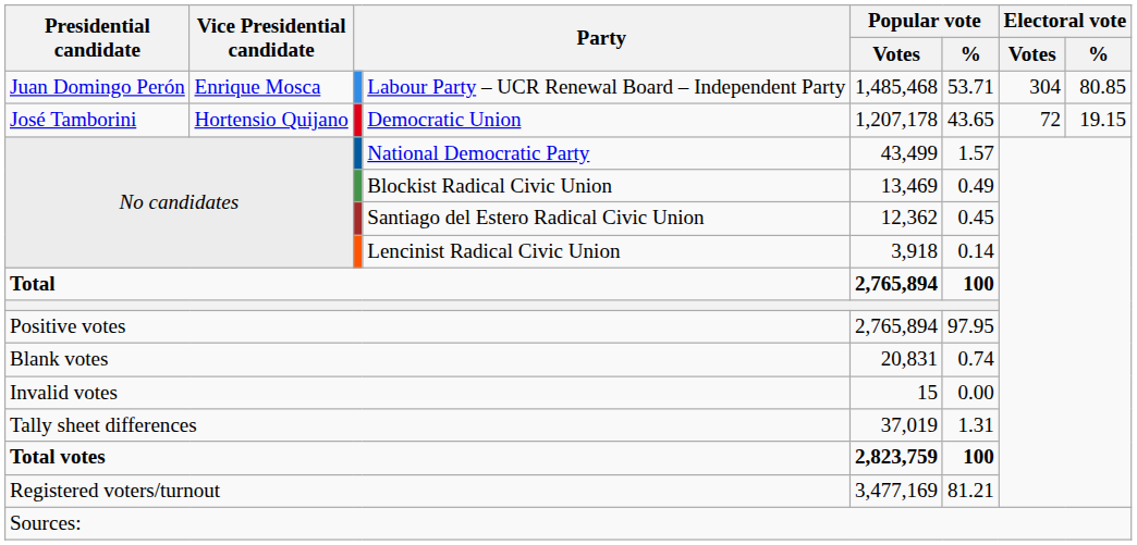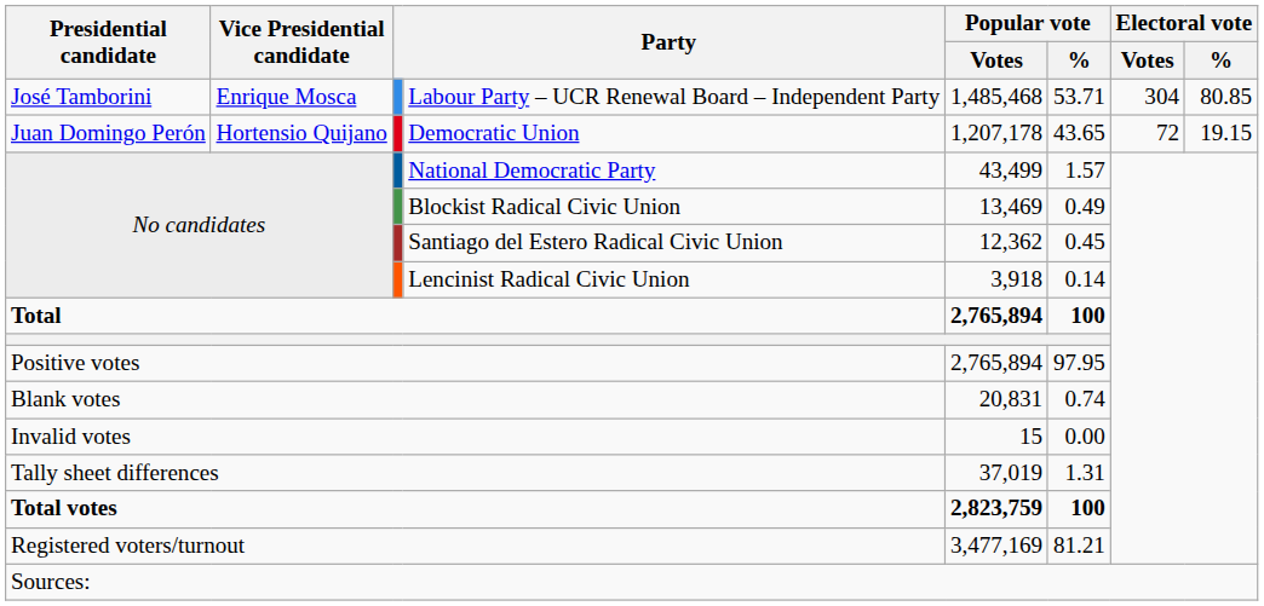 <table class="wikitable" style="text-align:right;">
 <tr>
 <th rowspan=2>Presidential<br>candidate</th>
 <th rowspan=2>Vice Presidential<br>candidate</th>
 <th rowspan=2 colspan=2>Party</th>
 <th colspan=2>Popular vote</th>
 <th colspan=2>Electoral vote</th>
 </tr>
 <tr>
 <th>Votes</th>
 <th>%</th>
 <th>Votes</th>
 <th>%</th>
 </tr>
 <tr>
-<td align=left><a href='#'>Juan Domingo Perón</a></td>
+<td align=left><a href='#'>José Tamborini</a></td>
 <td align=left><a href='#'>Enrique Mosca</a></td>
 <td bgcolor=#318CE7></td>
 <td align=left><a href='#'>Labour Party</a> – UCR Renewal Board – Independent Party</td>
 <td>1,485,468</td>
 <td>53.71</td>
 <td>304</td>
 <td>80.85</td>
 </tr>
 <tr>
-<td align=left><a href='#'>José Tamborini</a></td>
+<td align=left><a href='#'>Juan Domingo Perón</a></td>
 <td align=left><a href='#'>Hortensio Quijano</a></td>
 <td bgcolor=#E10019></td>
 <td align=left><a href='#'>Democratic Union</a></td>
 <td>1,207,178</td>
 <td>43.65</td>
 <td>72</td>
 <td>19.15</td>
 </tr>
 <tr>
 <td colspan=2 rowspan=4 bgcolor=ECECEC align=center><em>No candidates</em></td>
 <td bgcolor=#005C9E></td>
 <td align=left><a href='#'>National Democratic Party</a></td>
 <td>43,499</td>
 <td>1.57</td>
 <td rowspan=12 colspan=2></td>
 </tr>
 <tr>
 <td bgcolor=#44944A></td>
 <td align=left>Blockist Radical Civic Union</td>
 <td>13,469</td>
 <td>0.49</td>
 </tr>
 <tr>
 <td bgcolor=#A52A2A></td>
 <td align=left>Santiago del Estero Radical Civic Union</td>
 <td>12,362</td>
 <td>0.45</td>
 </tr>
 <tr>
 <td bgcolor=#FF5500></td>
 <td align=left>Lencinist Radical Civic Union</td>
 <td>3,918</td>
 <td>0.14</td>
 </tr>
 <tr style="font-weight:bold">
 <td colspan=4 align=left>Total</td>
 <td>2,765,894</td>
 <td>100</td>
 </tr>
 <tr>
 <th colspan=6></th>
 </tr>
 <tr>
 <td colspan=4 align=left>Positive votes</td>
 <td>2,765,894</td>
 <td>97.95</td>
 </tr>
 <tr>
 <td colspan=4 align=left>Blank votes</td>
 <td>20,831</td>
 <td>0.74</td>
 </tr>
 <tr>
 <td colspan=4 align=left>Invalid votes</td>
 <td>15</td>
 <td>0.00</td>
 </tr>
 <tr>
 <td colspan=4 align=left>Tally sheet differences</td>
 <td>37,019</td>
 <td>1.31</td>
 </tr>
 <tr style="font-weight:bold">
 <td colspan=4 align=left>Total votes</td>
 <td>2,823,759</td>
 <td>100</td>
 </tr>
 <tr>
 <td colspan=4 align=left>Registered voters/turnout</td>
 <td>3,477,169</td>
 <td>81.21</td>
 </tr>
 <tr>
 <td colspan=8 align=left>Sources:</td>
 </tr>
 </table>
